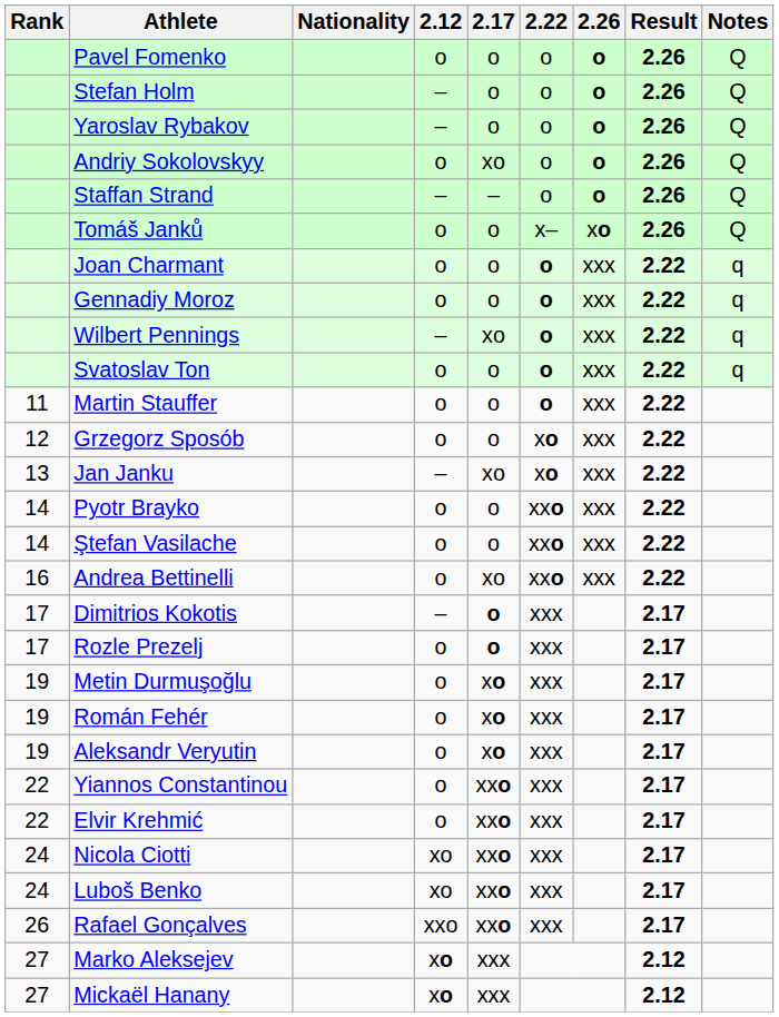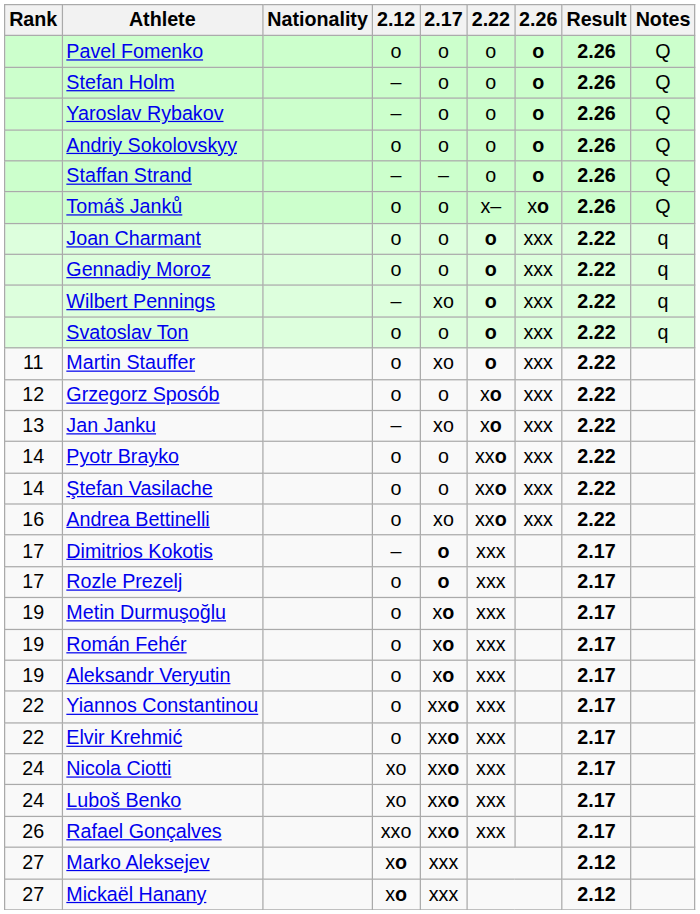 <table class="wikitable sortable" style="text-align:center">
 <tr>
 <th>Rank</th>
 <th>Athlete</th>
 <th>Nationality</th>
 <th>2.12</th>
 <th>2.17</th>
 <th>2.22</th>
 <th>2.26</th>
 <th>Result</th>
 <th>Notes</th>
 </tr>
 <tr bgcolor=ccffcc>
 <td></td>
 <td align="left"><a href='#'>Pavel Fomenko</a></td>
 <td align=left></td>
 <td>o</td>
 <td>o</td>
 <td>o</td>
 <td><strong>o</strong></td>
 <td><strong>2.26</strong></td>
 <td>Q</td>
 </tr>
 <tr bgcolor=ccffcc>
 <td></td>
 <td align="left"><a href='#'>Stefan Holm</a></td>
 <td align=left></td>
 <td>–</td>
 <td>o</td>
 <td>o</td>
 <td><strong>o</strong></td>
 <td><strong>2.26</strong></td>
 <td>Q</td>
 </tr>
 <tr bgcolor=ccffcc>
 <td></td>
 <td align="left"><a href='#'>Yaroslav Rybakov</a></td>
 <td align=left></td>
 <td>–</td>
 <td>o</td>
 <td>o</td>
 <td><strong>o</strong></td>
 <td><strong>2.26</strong></td>
 <td>Q</td>
 </tr>
 <tr bgcolor=ccffcc>
 <td></td>
 <td align="left"><a href='#'>Andriy Sokolovskyy</a></td>
 <td align=left></td>
 <td>o</td>
-<td>xo</td>
+<td>o</td>
 <td>o</td>
 <td><strong>o</strong></td>
 <td><strong>2.26</strong></td>
 <td>Q</td>
 </tr>
 <tr bgcolor=ccffcc>
 <td></td>
 <td align="left"><a href='#'>Staffan Strand</a></td>
 <td align=left></td>
 <td>–</td>
 <td>–</td>
 <td>o</td>
 <td><strong>o</strong></td>
 <td><strong>2.26</strong></td>
 <td>Q</td>
 </tr>
 <tr bgcolor=ccffcc>
 <td></td>
 <td align="left"><a href='#'>Tomáš Janků</a></td>
 <td align=left></td>
 <td>o</td>
 <td>o</td>
 <td>x–</td>
 <td>x<strong>o</strong></td>
 <td><strong>2.26</strong></td>
 <td>Q</td>
 </tr>
 <tr bgcolor=ddffdd>
 <td></td>
 <td align="left"><a href='#'>Joan Charmant</a></td>
 <td align=left></td>
 <td>o</td>
 <td>o</td>
 <td><strong>o</strong></td>
 <td>xxx</td>
 <td><strong>2.22</strong></td>
 <td>q</td>
 </tr>
 <tr bgcolor=ddffdd>
 <td></td>
 <td align="left"><a href='#'>Gennadiy Moroz</a></td>
 <td align=left></td>
 <td>o</td>
 <td>o</td>
 <td><strong>o</strong></td>
 <td>xxx</td>
 <td><strong>2.22</strong></td>
 <td>q</td>
 </tr>
 <tr bgcolor=ddffdd>
 <td></td>
 <td align="left"><a href='#'>Wilbert Pennings</a></td>
 <td align=left></td>
 <td>–</td>
 <td>xo</td>
 <td><strong>o</strong></td>
 <td>xxx</td>
 <td><strong>2.22</strong></td>
 <td>q</td>
 </tr>
 <tr bgcolor=ddffdd>
 <td></td>
 <td align="left"><a href='#'>Svatoslav Ton</a></td>
 <td align=left></td>
 <td>o</td>
 <td>o</td>
 <td><strong>o</strong></td>
 <td>xxx</td>
 <td><strong>2.22</strong></td>
 <td>q</td>
 </tr>
 <tr>
 <td>11</td>
 <td align="left"><a href='#'>Martin Stauffer</a></td>
 <td align=left></td>
 <td>o</td>
-<td>o</td>
+<td>xo</td>
 <td><strong>o</strong></td>
 <td>xxx</td>
 <td><strong>2.22</strong></td>
 <td></td>
 </tr>
 <tr>
 <td>12</td>
 <td align="left"><a href='#'>Grzegorz Sposób</a></td>
 <td align=left></td>
 <td>o</td>
 <td>o</td>
 <td>x<strong>o</strong></td>
 <td>xxx</td>
 <td><strong>2.22</strong></td>
 <td></td>
 </tr>
 <tr>
 <td>13</td>
 <td align="left"><a href='#'>Jan Janku</a></td>
 <td align=left></td>
 <td>–</td>
 <td>xo</td>
 <td>x<strong>o</strong></td>
 <td>xxx</td>
 <td><strong>2.22</strong></td>
 <td></td>
 </tr>
 <tr>
 <td>14</td>
 <td align="left"><a href='#'>Pyotr Brayko</a></td>
 <td align=left></td>
 <td>o</td>
 <td>o</td>
 <td>xx<strong>o</strong></td>
 <td>xxx</td>
 <td><strong>2.22</strong></td>
 <td></td>
 </tr>
 <tr>
 <td>14</td>
 <td align="left"><a href='#'>Ştefan Vasilache</a></td>
 <td align=left></td>
 <td>o</td>
 <td>o</td>
 <td>xx<strong>o</strong></td>
 <td>xxx</td>
 <td><strong>2.22</strong></td>
 <td></td>
 </tr>
 <tr>
 <td>16</td>
 <td align="left"><a href='#'>Andrea Bettinelli</a></td>
 <td align=left></td>
 <td>o</td>
 <td>xo</td>
 <td>xx<strong>o</strong></td>
 <td>xxx</td>
 <td><strong>2.22</strong></td>
 <td></td>
 </tr>
 <tr>
 <td>17</td>
 <td align="left"><a href='#'>Dimitrios Kokotis</a></td>
 <td align=left></td>
 <td>–</td>
 <td><strong>o</strong></td>
 <td>xxx</td>
 <td></td>
 <td><strong>2.17</strong></td>
 <td></td>
 </tr>
 <tr>
 <td>17</td>
 <td align="left"><a href='#'>Rozle Prezelj</a></td>
 <td align=left></td>
 <td>o</td>
 <td><strong>o</strong></td>
 <td>xxx</td>
 <td></td>
 <td><strong>2.17</strong></td>
 <td></td>
 </tr>
 <tr>
 <td>19</td>
 <td align="left"><a href='#'>Metin Durmuşoğlu</a></td>
 <td align=left></td>
 <td>o</td>
 <td>x<strong>o</strong></td>
 <td>xxx</td>
 <td></td>
 <td><strong>2.17</strong></td>
 <td></td>
 </tr>
 <tr>
 <td>19</td>
 <td align="left"><a href='#'>Román Fehér</a></td>
 <td align=left></td>
 <td>o</td>
 <td>x<strong>o</strong></td>
 <td>xxx</td>
 <td></td>
 <td><strong>2.17</strong></td>
 <td></td>
 </tr>
 <tr>
 <td>19</td>
 <td align="left"><a href='#'>Aleksandr Veryutin</a></td>
 <td align=left></td>
 <td>o</td>
 <td>x<strong>o</strong></td>
 <td>xxx</td>
 <td></td>
 <td><strong>2.17</strong></td>
 <td></td>
 </tr>
 <tr>
 <td>22</td>
 <td align="left"><a href='#'>Yiannos Constantinou</a></td>
 <td align=left></td>
 <td>o</td>
 <td>xx<strong>o</strong></td>
 <td>xxx</td>
 <td></td>
 <td><strong>2.17</strong></td>
 <td></td>
 </tr>
 <tr>
 <td>22</td>
 <td align="left"><a href='#'>Elvir Krehmić</a></td>
 <td align=left></td>
 <td>o</td>
 <td>xx<strong>o</strong></td>
 <td>xxx</td>
 <td></td>
 <td><strong>2.17</strong></td>
 <td></td>
 </tr>
 <tr>
 <td>24</td>
 <td align="left"><a href='#'>Nicola Ciotti</a></td>
 <td align=left></td>
 <td>xo</td>
 <td>xx<strong>o</strong></td>
 <td>xxx</td>
 <td></td>
 <td><strong>2.17</strong></td>
 <td></td>
 </tr>
 <tr>
 <td>24</td>
 <td align="left"><a href='#'>Luboš Benko</a></td>
 <td align=left></td>
 <td>xo</td>
 <td>xx<strong>o</strong></td>
 <td>xxx</td>
 <td></td>
 <td><strong>2.17</strong></td>
 <td></td>
 </tr>
 <tr>
 <td>26</td>
 <td align="left"><a href='#'>Rafael Gonçalves</a></td>
 <td align=left></td>
 <td>xxo</td>
 <td>xx<strong>o</strong></td>
 <td>xxx</td>
 <td></td>
 <td><strong>2.17</strong></td>
 <td></td>
 </tr>
 <tr>
 <td>27</td>
 <td align="left"><a href='#'>Marko Aleksejev</a></td>
 <td align=left></td>
 <td>x<strong>o</strong></td>
 <td>xxx</td>
 <td colspan=2></td>
 <td><strong>2.12</strong></td>
 <td></td>
 </tr>
 <tr>
 <td>27</td>
 <td align="left"><a href='#'>Mickaël Hanany</a></td>
 <td align=left></td>
 <td>x<strong>o</strong></td>
 <td>xxx</td>
 <td colspan=2></td>
 <td><strong>2.12</strong></td>
 <td></td>
 </tr>
 </table>
